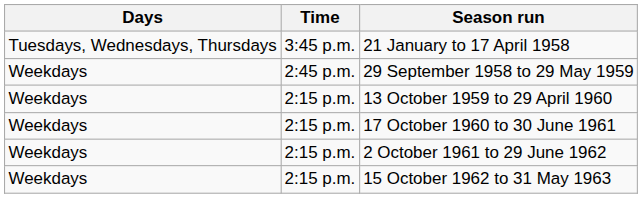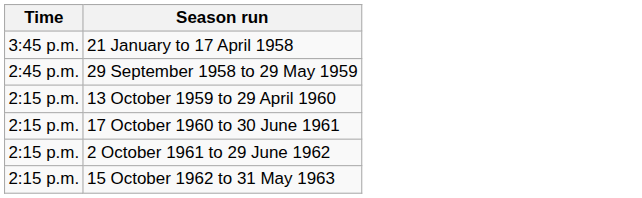 <table class="wikitable">
 <tr>
-<th>Days</th>
 <th>Time</th>
 <th>Season run</th>
 </tr>
 <tr>
-<td>Tuesdays, Wednesdays, Thursdays</td>
 <td>3:45 p.m.</td>
 <td>21 January to 17 April 1958</td>
 </tr>
 <tr>
-<td>Weekdays</td>
 <td>2:45 p.m.</td>
 <td>29 September 1958 to 29 May 1959</td>
 </tr>
 <tr>
-<td>Weekdays</td>
 <td>2:15 p.m.</td>
 <td>13 October 1959 to 29 April 1960</td>
 </tr>
 <tr>
-<td>Weekdays</td>
 <td>2:15 p.m.</td>
 <td>17 October 1960 to 30 June 1961</td>
 </tr>
 <tr>
-<td>Weekdays</td>
 <td>2:15 p.m.</td>
 <td>2 October 1961 to 29 June 1962</td>
 </tr>
 <tr>
-<td>Weekdays</td>
 <td>2:15 p.m.</td>
 <td>15 October 1962 to 31 May 1963</td>
 </tr>
 </table>
